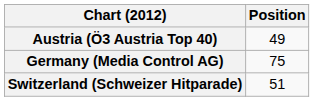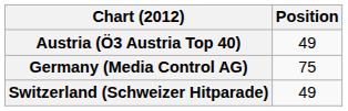 <table class="wikitable plainrowheaders">
 <tr>
 <th>Chart (2012)</th>
 <th>Position</th>
 </tr>
 <tr>
 <th scope="row">Austria (Ö3 Austria Top 40)</th>
 <td style="text-align:center;">49</td>
 </tr>
 <tr>
 <th scope="row">Germany (Media Control AG)</th>
 <td style="text-align:center;">75</td>
 </tr>
 <tr>
 <th scope="row">Switzerland (Schweizer Hitparade)</th>
-<td style="text-align:center;">51</td>
+<td style="text-align:center;">49</td>
 </tr>
 </table>
